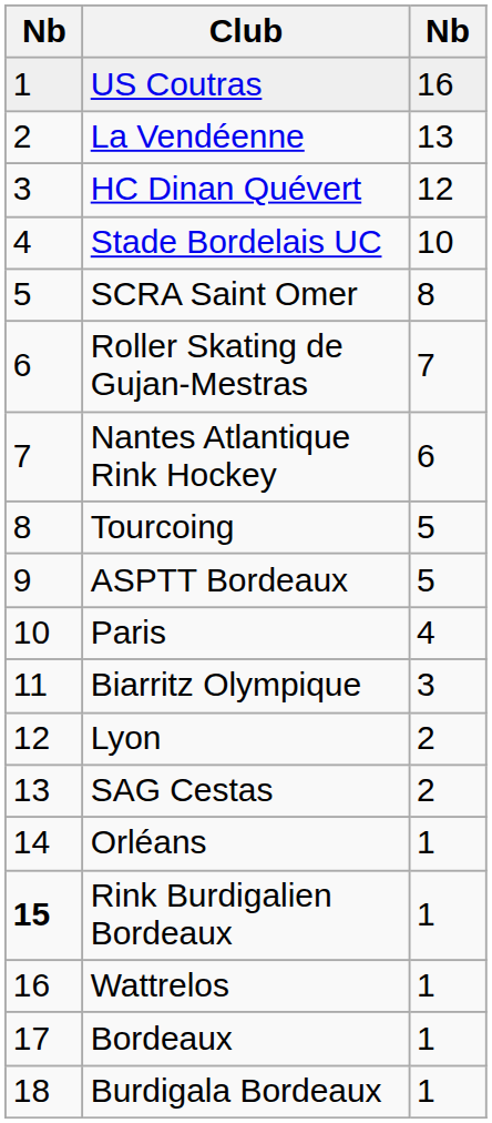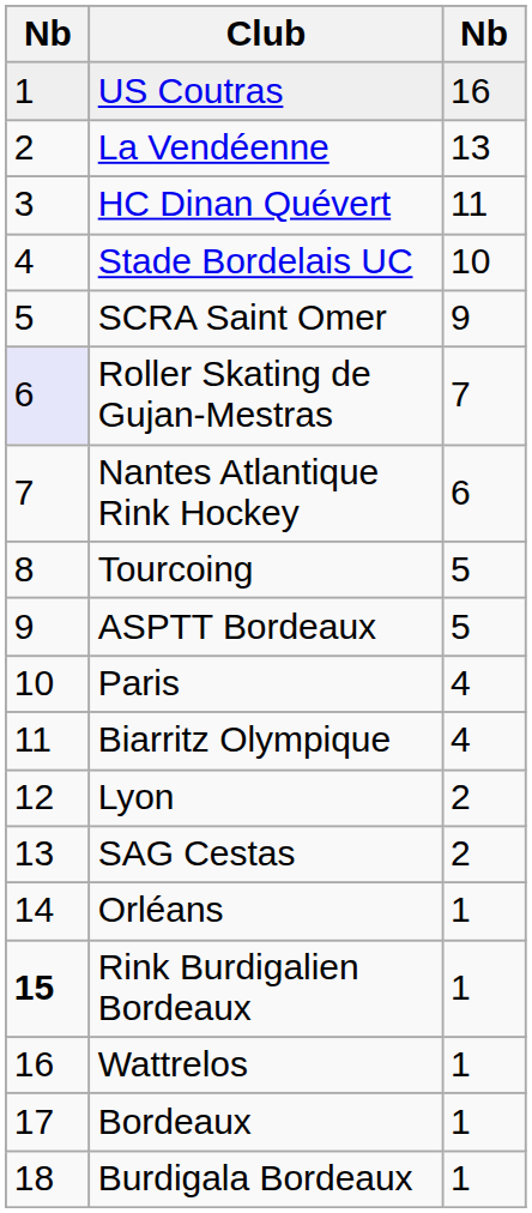 <table class="wikitable">
 <tr>
 <th width="30">Nb</th>
 <th width="150">Club</th>
 <th width="30">Nb</th>
 </tr>
 <tr style="background:#EFEFEF">
 <td>1</td>
 <td><a href='#'>US Coutras</a></td>
 <td>16</td>
 </tr>
 <tr>
 <td>2</td>
 <td><a href='#'>La Vendéenne</a></td>
 <td>13</td>
 </tr>
 <tr>
 <td>3</td>
 <td><a href='#'>HC Dinan Quévert</a></td>
-<td>12</td>
+<td>11</td>
 </tr>
 <tr>
 <td>4</td>
 <td><a href='#'>Stade Bordelais UC</a></td>
 <td>10</td>
 </tr>
 <tr>
 <td>5</td>
 <td>SCRA Saint Omer</td>
-<td>8</td>
+<td>9</td>
 </tr>
 <tr>
-<td>6</td>
+<td style="background: lavender;">6</td>
 <td>Roller Skating de Gujan-Mestras</td>
 <td>7</td>
 </tr>
 <tr>
 <td>7</td>
 <td>Nantes Atlantique Rink Hockey</td>
 <td>6</td>
 </tr>
 <tr>
 <td>8</td>
 <td>Tourcoing</td>
 <td>5</td>
 </tr>
 <tr>
 <td>9</td>
 <td>ASPTT Bordeaux</td>
 <td>5</td>
 </tr>
 <tr>
 <td>10</td>
 <td>Paris</td>
 <td>4</td>
 </tr>
 <tr>
 <td>11</td>
 <td>Biarritz Olympique</td>
-<td>3</td>
+<td>4</td>
 </tr>
 <tr>
 <td>12</td>
 <td>Lyon</td>
 <td>2</td>
 </tr>
 <tr>
 <td>13</td>
 <td>SAG Cestas</td>
 <td>2</td>
 </tr>
 <tr>
 <td>14</td>
 <td>Orléans</td>
 <td>1</td>
 </tr>
 <tr>
 <td><strong>15</strong></td>
 <td>Rink Burdigalien Bordeaux</td>
 <td>1</td>
 </tr>
 <tr>
 <td>16</td>
 <td>Wattrelos</td>
 <td>1</td>
 </tr>
 <tr>
 <td>17</td>
 <td>Bordeaux</td>
 <td>1</td>
 </tr>
 <tr>
 <td>18</td>
 <td>Burdigala Bordeaux</td>
 <td>1</td>
 </tr>
 </table>
